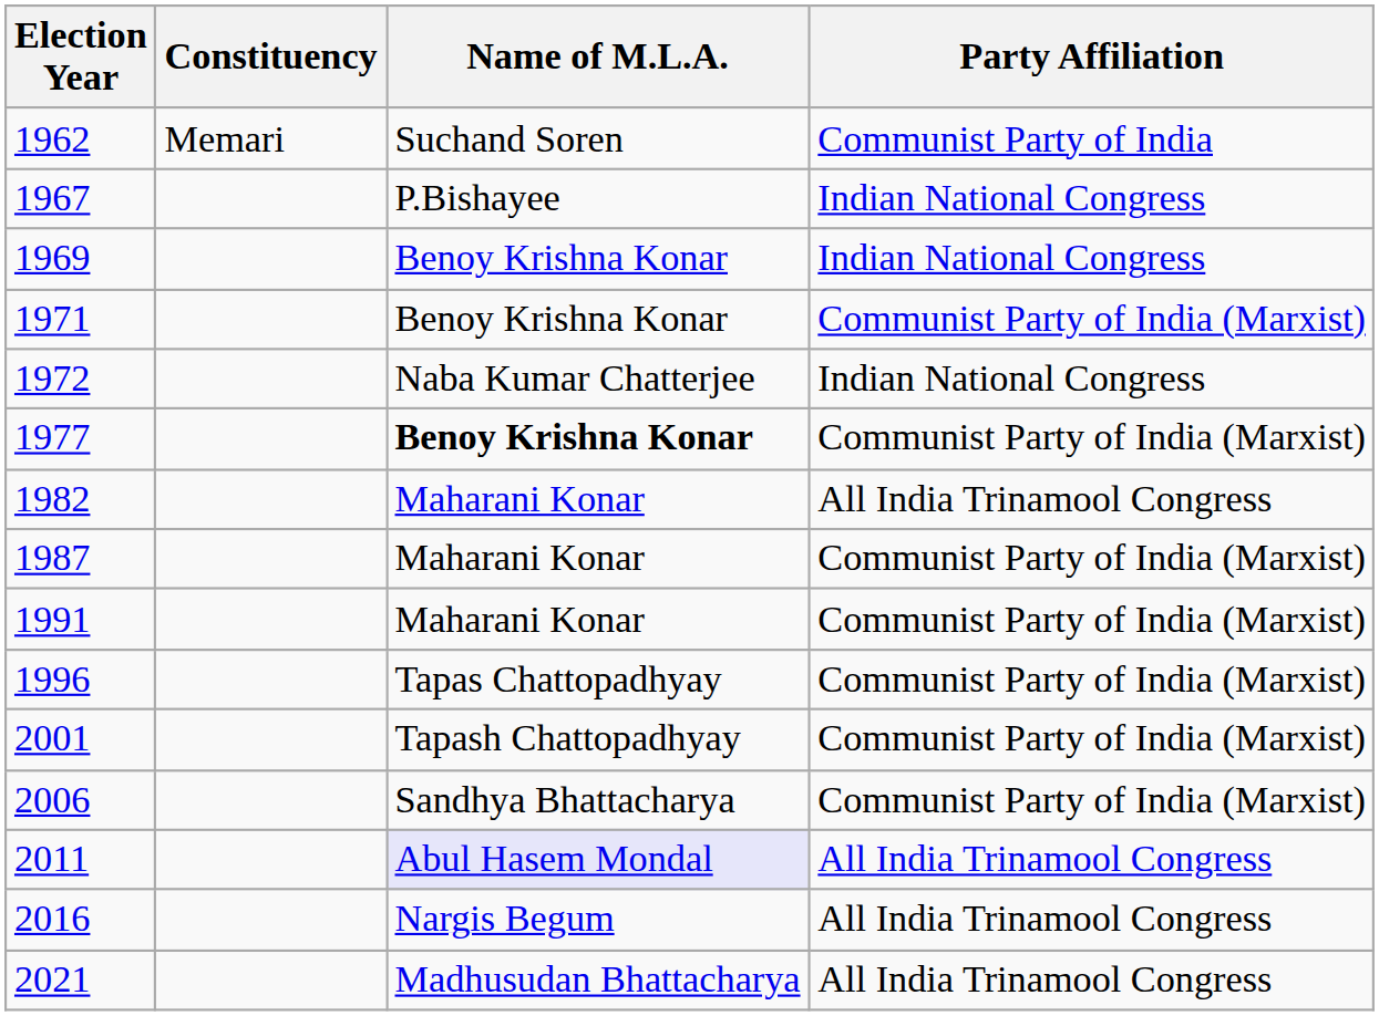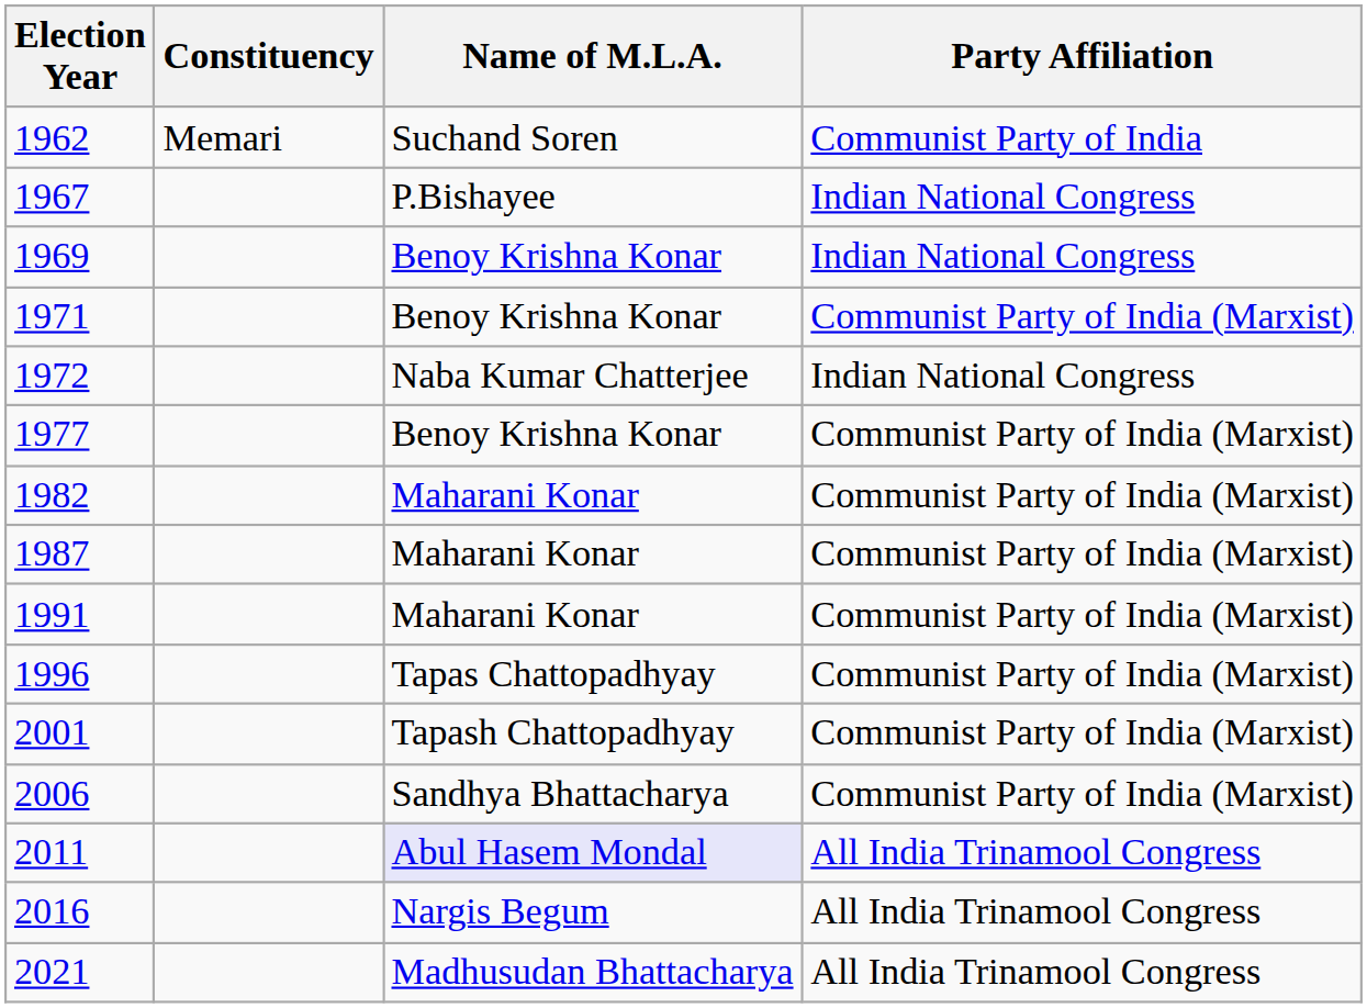 <table class="wikitable sortable"ìÍĦĤĠčw>
 <tr>
 <th>Election<br> Year</th>
 <th>Constituency</th>
 <th>Name of M.L.A.</th>
 <th>Party Affiliation</th>
 </tr>
 <tr>
 <td><a href='#'>1962</a></td>
 <td>Memari</td>
 <td>Suchand Soren</td>
 <td><a href='#'>Communist Party of India</a></td>
 </tr>
 <tr>
 <td><a href='#'>1967</a></td>
 <td></td>
 <td>P.Bishayee</td>
 <td><a href='#'>Indian National Congress</a></td>
 </tr>
 <tr>
 <td><a href='#'>1969</a></td>
 <td></td>
 <td><a href='#'>Benoy Krishna Konar</a></td>
 <td><a href='#'>Indian National Congress</a></td>
 </tr>
 <tr>
 <td><a href='#'>1971</a></td>
 <td></td>
 <td>Benoy Krishna Konar</td>
 <td><a href='#'>Communist Party of India (Marxist)</a></td>
 </tr>
 <tr>
 <td><a href='#'>1972</a></td>
 <td></td>
 <td>Naba Kumar Chatterjee</td>
 <td>Indian National Congress</td>
 </tr>
 <tr>
 <td><a href='#'>1977</a></td>
 <td></td>
-<td><strong>Benoy Krishna Konar</strong></td>
+<td>Benoy Krishna Konar</td>
 <td>Communist Party of India (Marxist)</td>
 </tr>
 <tr>
 <td><a href='#'>1982</a></td>
 <td></td>
 <td><a href='#'>Maharani Konar</a></td>
-<td>All India Trinamool Congress</td>
+<td>Communist Party of India (Marxist)</td>
 </tr>
 <tr>
 <td><a href='#'>1987</a></td>
 <td></td>
 <td>Maharani Konar</td>
 <td>Communist Party of India (Marxist)</td>
 </tr>
 <tr>
 <td><a href='#'>1991</a></td>
 <td></td>
 <td>Maharani Konar</td>
 <td>Communist Party of India (Marxist)</td>
 </tr>
 <tr>
 <td><a href='#'>1996</a></td>
 <td></td>
 <td>Tapas Chattopadhyay</td>
 <td>Communist Party of India (Marxist)</td>
 </tr>
 <tr>
 <td><a href='#'>2001</a></td>
 <td></td>
 <td>Tapash Chattopadhyay</td>
 <td>Communist Party of India (Marxist)</td>
 </tr>
 <tr>
 <td><a href='#'>2006</a></td>
 <td></td>
 <td>Sandhya Bhattacharya</td>
 <td>Communist Party of India (Marxist)</td>
 </tr>
 <tr>
 <td><a href='#'>2011</a></td>
 <td></td>
 <td style="background: lavender;"><a href='#'>Abul Hasem Mondal</a></td>
 <td><a href='#'>All India Trinamool Congress</a></td>
 </tr>
 <tr>
 <td><a href='#'>2016</a></td>
 <td></td>
 <td><a href='#'>Nargis Begum</a></td>
 <td>All India Trinamool Congress</td>
 </tr>
 <tr>
 <td><a href='#'>2021</a></td>
 <td></td>
 <td><a href='#'>Madhusudan Bhattacharya</a></td>
 <td>All India Trinamool Congress</td>
 </tr>
 </table>
